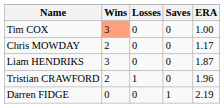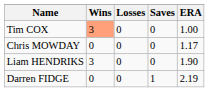 <table class="wikitable">
 <tr>
 </tr>
 <tr>
 <th>Name</th>
 <th>Wins</th>
 <th>Losses</th>
 <th>Saves</th>
 <th>ERA</th>
 </tr>
 <tr>
 <td>Tim COX</td>
 <td style="background: lightsalmon;">3</td>
 <td>0</td>
 <td>0</td>
 <td>1.00</td>
 </tr>
 <tr>
 <td>Chris MOWDAY</td>
-<td>2</td>
+<td>0</td>
 <td>0</td>
 <td>0</td>
 <td>1.17</td>
 </tr>
 <tr>
 <td>Liam HENDRIKS</td>
 <td>3</td>
 <td>0</td>
 <td>0</td>
-<td>1.87</td>
-</tr>
-<tr>
-<td>Tristian CRAWFORD</td>
-<td>2</td>
-<td>1</td>
-<td>0</td>
-<td>1.96</td>
+<td>1.90</td>
 </tr>
 <tr>
 <td>Darren FIDGE</td>
 <td>0</td>
 <td>0</td>
 <td>1</td>
 <td>2.19</td>
 </tr>
 </table>
